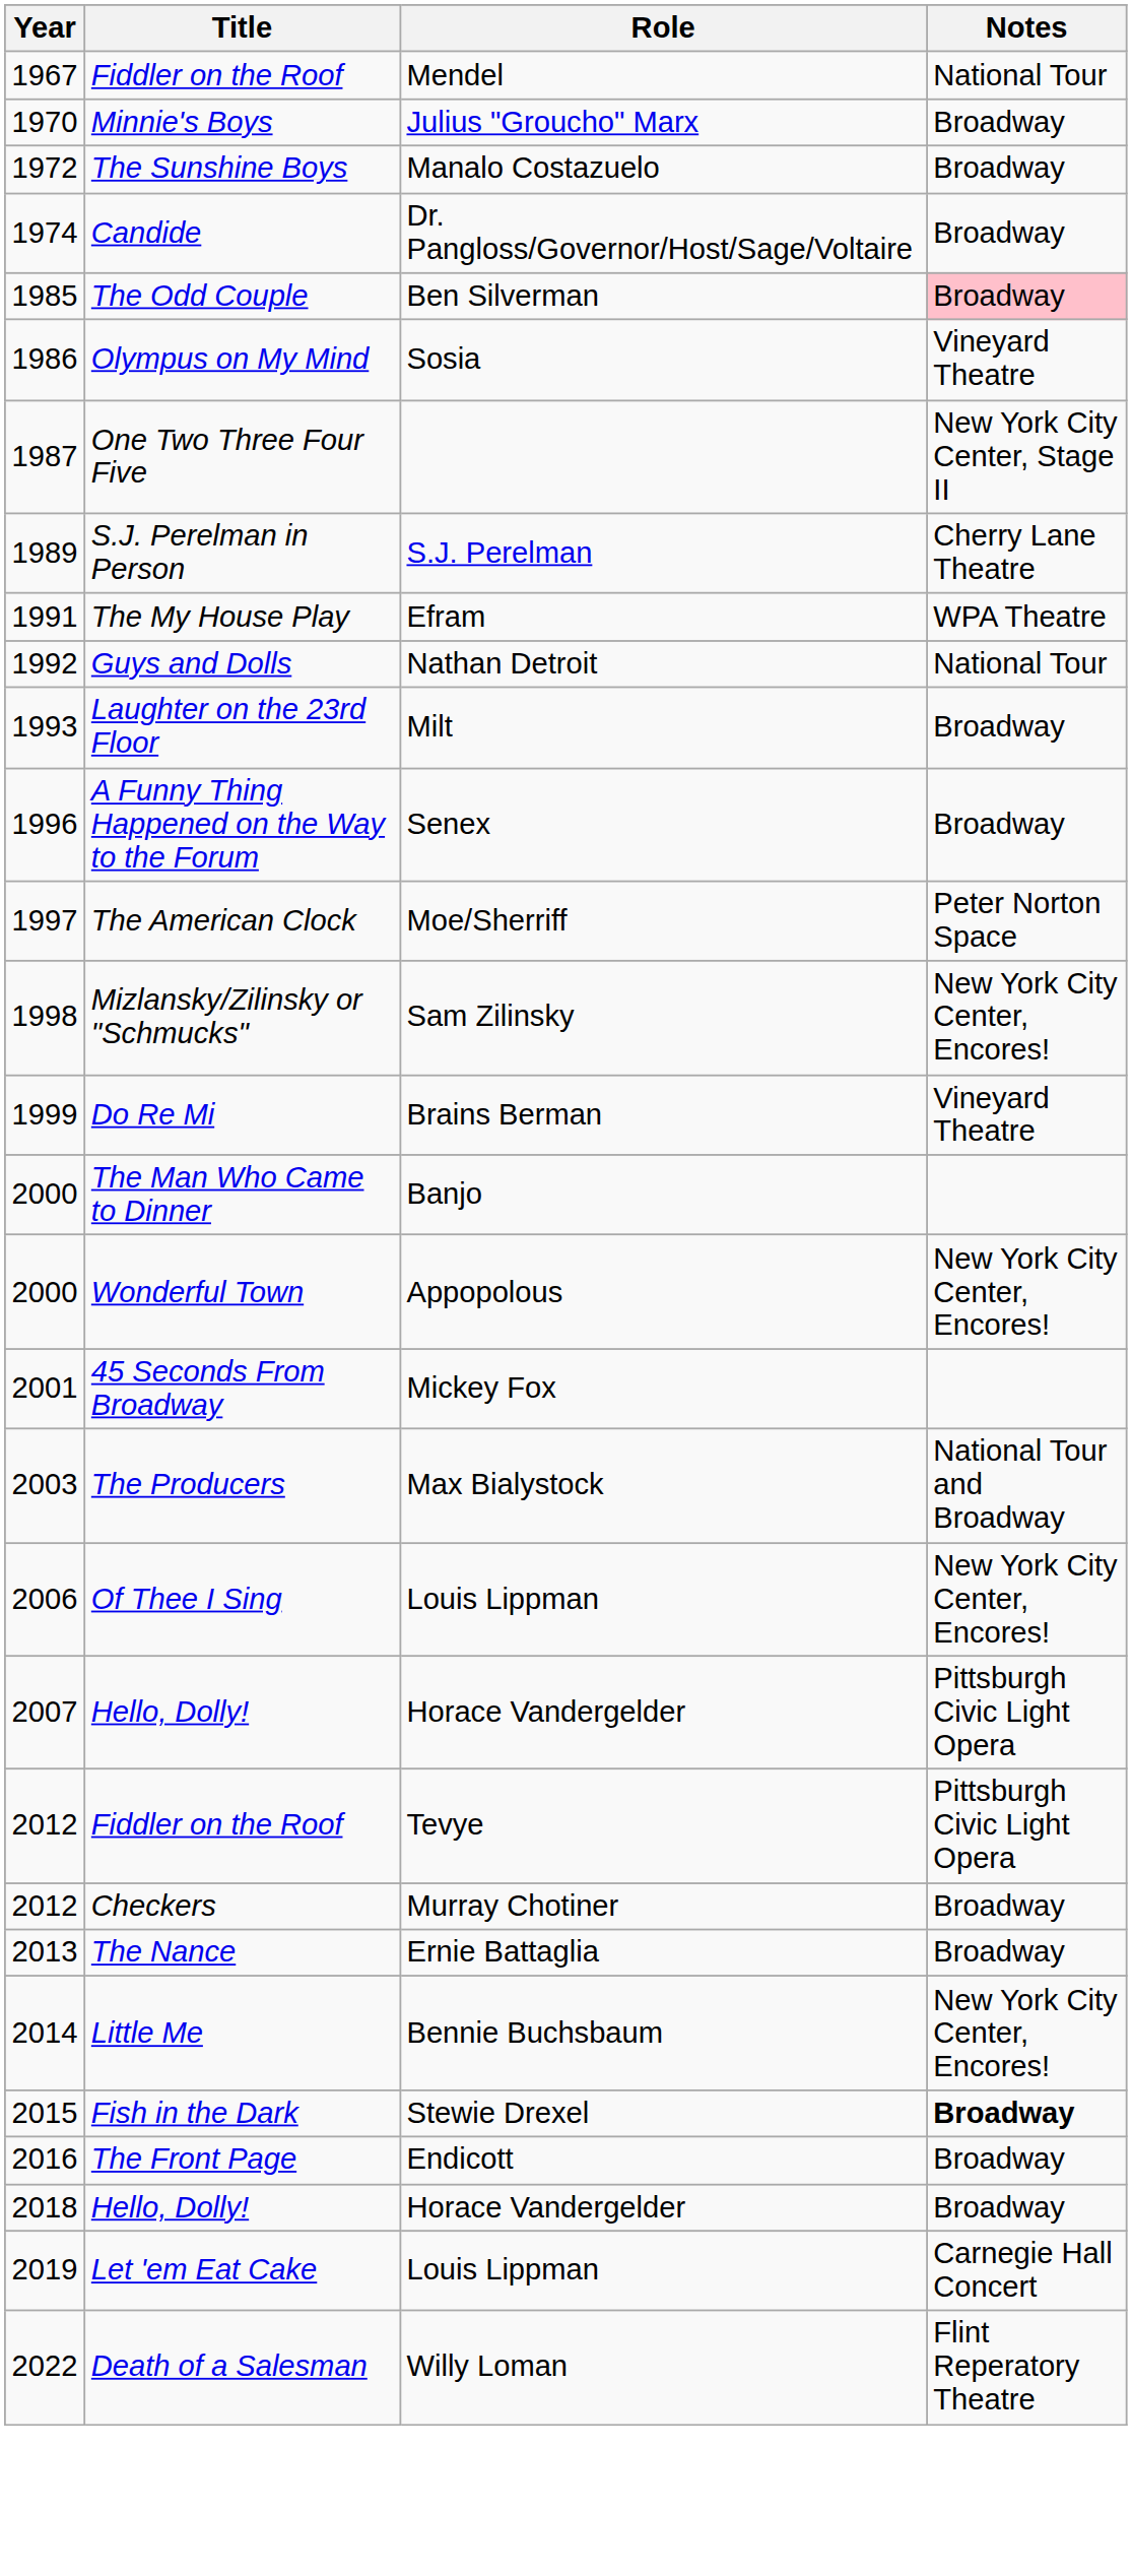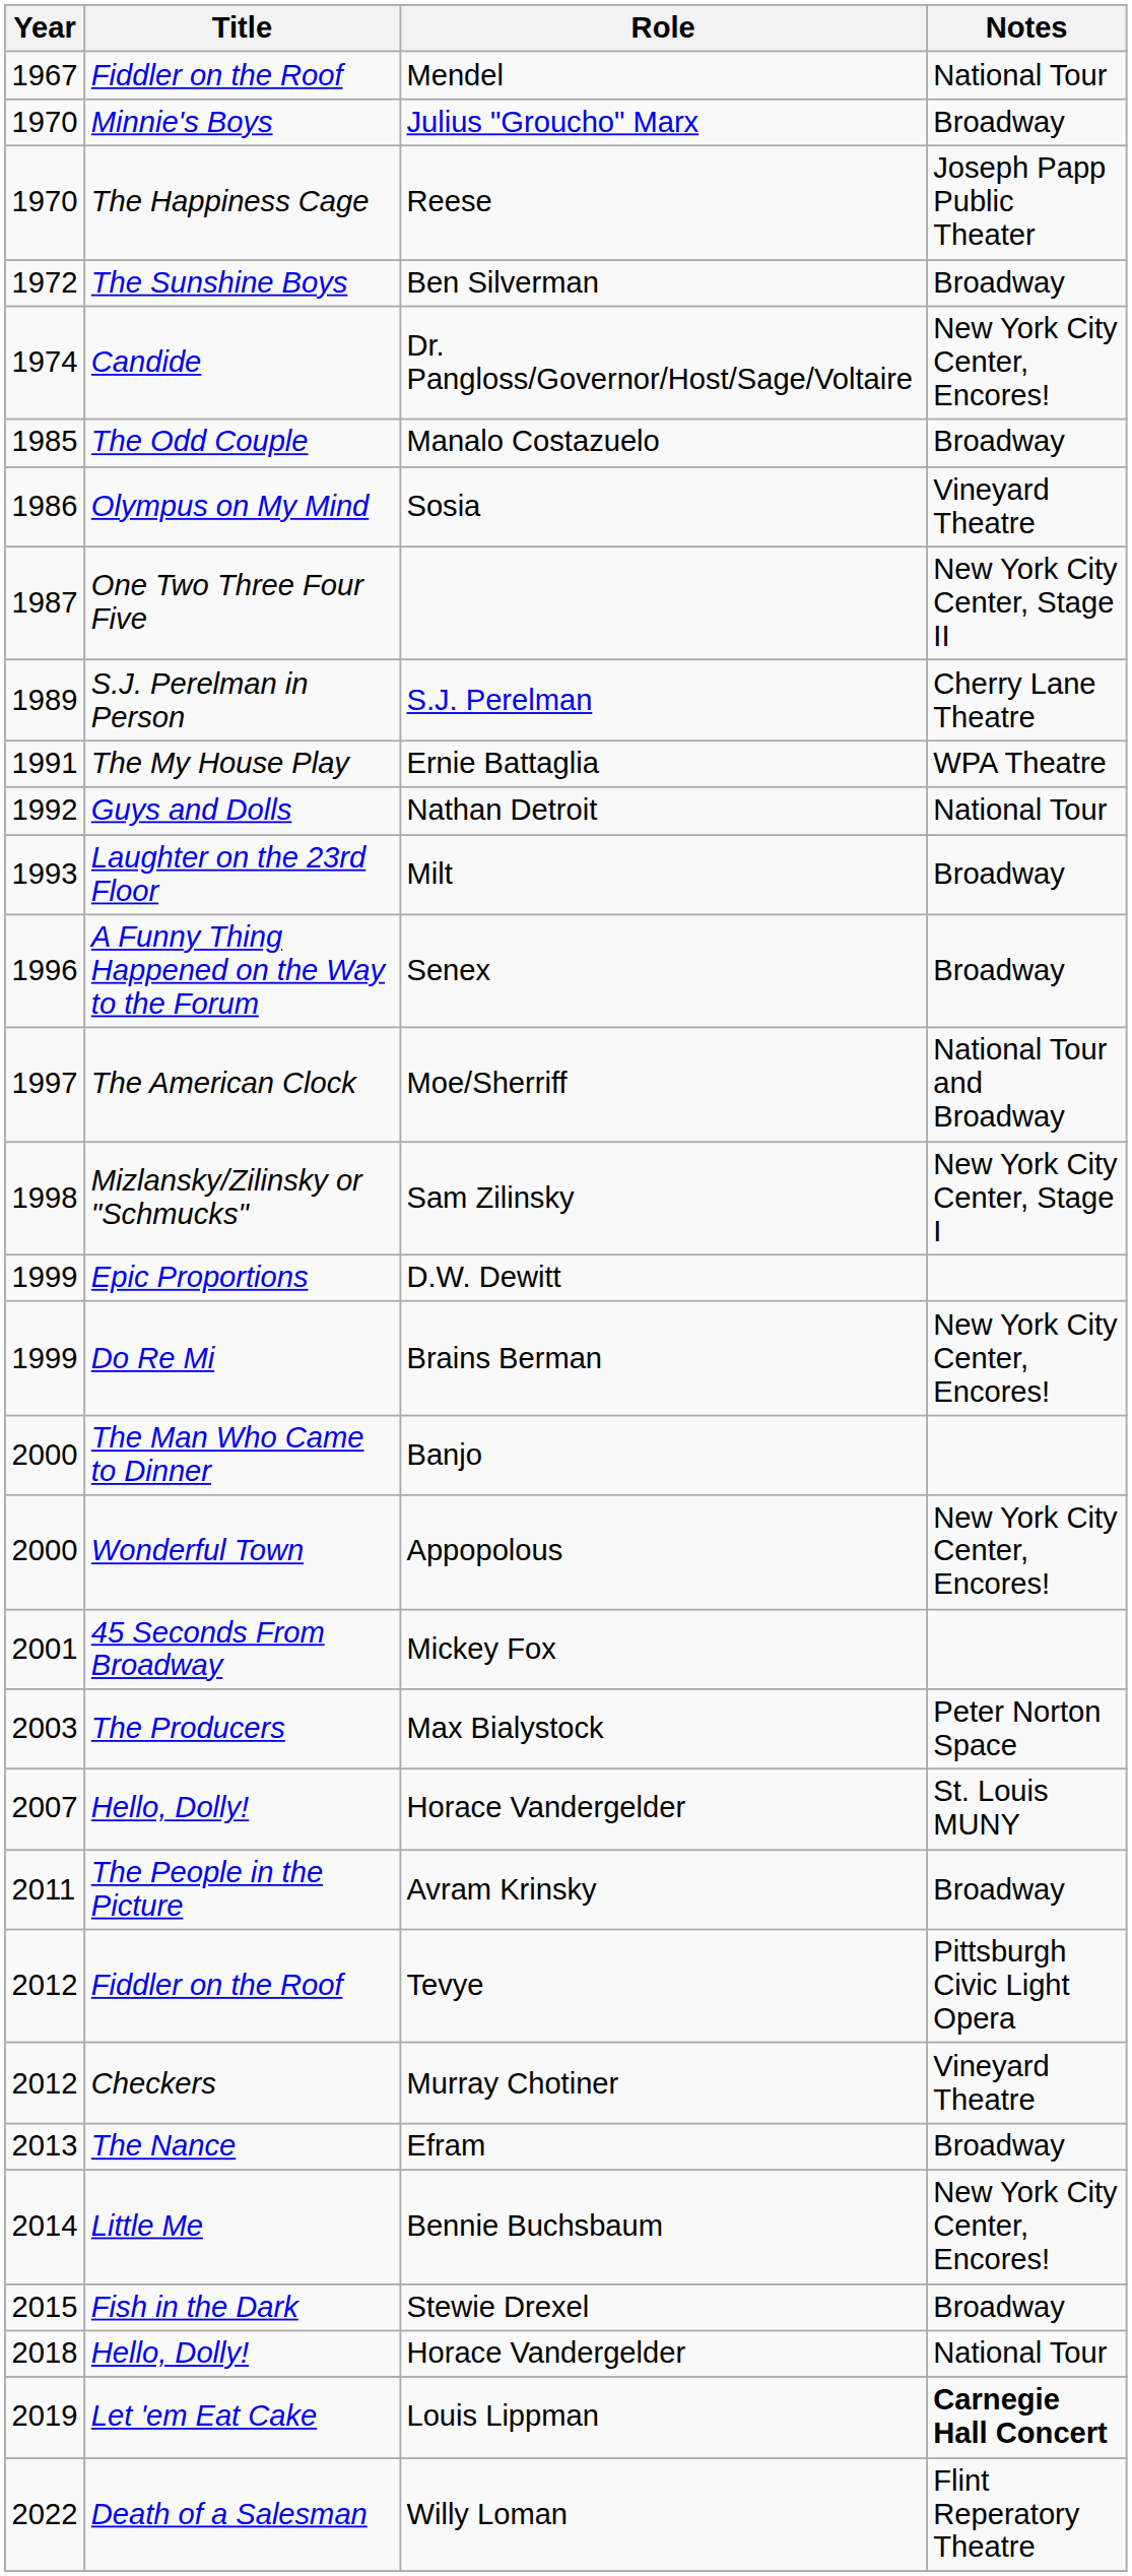 <table class="wikitable plainrowheaders sortable">
 <tr>
 <th scope="col">Year</th>
 <th scope="col">Title</th>
 <th scope="col">Role</th>
 <th class="unsortable">Notes</th>
 </tr>
 <tr>
 <td>1967</td>
 <td><em><a href='#'>Fiddler on the Roof</a></em></td>
 <td>Mendel</td>
 <td>National Tour</td>
 </tr>
 <tr>
 <td>1970</td>
 <td><em><a href='#'>Minnie's Boys</a></em></td>
 <td><a href='#'>Julius "Groucho" Marx</a></td>
 <td>Broadway</td>
 </tr>
 <tr>
+<td>1970</td>
+<td><em>The Happiness Cage</em></td>
+<td>Reese</td>
+<td>Joseph Papp Public Theater</td>
+</tr>
+<tr>
 <td>1972</td>
 <td><em><a href='#'>The Sunshine Boys</a></em></td>
-<td>Manalo Costazuelo</td>
+<td>Ben Silverman</td>
 <td>Broadway</td>
 </tr>
 <tr>
 <td>1974</td>
 <td><em><a href='#'>Candide</a></em></td>
 <td>Dr. Pangloss/Governor/Host/Sage/Voltaire</td>
-<td>Broadway</td>
+<td>New York City Center, Encores!</td>
 </tr>
 <tr>
 <td>1985</td>
 <td><em><a href='#'>The Odd Couple</a></em></td>
-<td>Ben Silverman</td>
-<td style="background: pink;">Broadway</td>
+<td>Manalo Costazuelo</td>
+<td>Broadway</td>
 </tr>
 <tr>
 <td>1986</td>
 <td><em><a href='#'>Olympus on My Mind</a></em></td>
 <td>Sosia</td>
 <td>Vineyard Theatre</td>
 </tr>
 <tr>
 <td>1987</td>
 <td><em>One Two Three Four Five</em></td>
 <td></td>
 <td>New York City Center, Stage II</td>
 </tr>
 <tr>
 <td>1989</td>
 <td><em>S.J. Perelman in Person</em></td>
 <td><a href='#'>S.J. Perelman</a></td>
 <td>Cherry Lane Theatre</td>
 </tr>
 <tr>
 <td>1991</td>
 <td><em>The My House Play</em></td>
-<td>Efram</td>
+<td>Ernie Battaglia</td>
 <td>WPA Theatre</td>
 </tr>
 <tr>
 <td>1992</td>
 <td><em><a href='#'>Guys and Dolls</a></em></td>
 <td>Nathan Detroit</td>
 <td>National Tour</td>
 </tr>
 <tr>
 <td>1993</td>
 <td><em><a href='#'>Laughter on the 23rd Floor</a></em></td>
 <td>Milt</td>
 <td>Broadway</td>
 </tr>
 <tr>
 <td>1996</td>
 <td><em><a href='#'>A Funny Thing Happened on the Way to the Forum</a></em></td>
 <td>Senex</td>
 <td>Broadway</td>
 </tr>
 <tr>
 <td>1997</td>
 <td><em>The American Clock</em></td>
 <td>Moe/Sherriff</td>
-<td>Peter Norton Space</td>
+<td>National Tour and Broadway</td>
 </tr>
 <tr>
 <td>1998</td>
 <td><em>Mizlansky/Zilinsky or "Schmucks"</em></td>
 <td>Sam Zilinsky</td>
-<td>New York City Center, Encores!</td>
+<td>New York City Center, Stage I</td>
+</tr>
+<tr>
+<td>1999</td>
+<td><em><a href='#'>Epic Proportions</a></em></td>
+<td>D.W. Dewitt</td>
+<td></td>
 </tr>
 <tr>
 <td>1999</td>
 <td><em><a href='#'>Do Re Mi</a></em></td>
 <td>Brains Berman</td>
-<td>Vineyard Theatre</td>
+<td>New York City Center, Encores!</td>
 </tr>
 <tr>
 <td>2000</td>
 <td><em><a href='#'>The Man Who Came to Dinner</a></em></td>
 <td>Banjo</td>
 <td></td>
 </tr>
 <tr>
 <td>2000</td>
 <td><em><a href='#'>Wonderful Town</a></em></td>
 <td>Appopolous</td>
 <td>New York City Center, Encores!</td>
 </tr>
 <tr>
 <td>2001</td>
 <td><em><a href='#'>45 Seconds From Broadway</a></em></td>
 <td>Mickey Fox</td>
 <td></td>
 </tr>
 <tr>
 <td>2003</td>
 <td><em><a href='#'>The Producers</a></em></td>
 <td>Max Bialystock</td>
-<td>National Tour and Broadway</td>
-</tr>
-<tr>
-<td>2006</td>
-<td><em><a href='#'>Of Thee I Sing</a></em></td>
-<td>Louis Lippman</td>
-<td>New York City Center, Encores!</td>
+<td>Peter Norton Space</td>
 </tr>
 <tr>
 <td>2007</td>
 <td><em><a href='#'>Hello, Dolly!</a></em></td>
 <td>Horace Vandergelder</td>
-<td>Pittsburgh Civic Light Opera</td>
+<td>St. Louis MUNY</td>
+</tr>
+<tr>
+<td>2011</td>
+<td><em><a href='#'>The People in the Picture</a></em></td>
+<td>Avram Krinsky</td>
+<td>Broadway</td>
 </tr>
 <tr>
 <td>2012</td>
 <td><em><a href='#'>Fiddler on the Roof</a></em></td>
 <td>Tevye</td>
 <td>Pittsburgh Civic Light Opera</td>
 </tr>
 <tr>
 <td>2012</td>
 <td><em>Checkers</em></td>
 <td>Murray Chotiner</td>
-<td>Broadway</td>
+<td>Vineyard Theatre</td>
 </tr>
 <tr>
 <td>2013</td>
 <td><em><a href='#'>The Nance</a></em></td>
-<td>Ernie Battaglia</td>
+<td>Efram</td>
 <td>Broadway</td>
 </tr>
 <tr>
 <td>2014</td>
 <td><em><a href='#'>Little Me</a></em></td>
 <td>Bennie Buchsbaum</td>
 <td>New York City Center, Encores!</td>
 </tr>
 <tr>
 <td>2015</td>
 <td><em><a href='#'>Fish in the Dark</a></em></td>
 <td>Stewie Drexel</td>
-<td><strong>Broadway</strong></td>
-</tr>
-<tr>
-<td>2016</td>
-<td><em><a href='#'>The Front Page</a></em></td>
-<td>Endicott</td>
 <td>Broadway</td>
 </tr>
 <tr>
 <td>2018</td>
 <td><em><a href='#'>Hello, Dolly!</a></em></td>
 <td>Horace Vandergelder</td>
-<td>Broadway</td>
+<td>National Tour</td>
 </tr>
 <tr>
 <td>2019</td>
 <td><em><a href='#'>Let 'em Eat Cake</a></em></td>
 <td>Louis Lippman</td>
-<td>Carnegie Hall Concert</td>
+<td><strong>Carnegie Hall Concert</strong></td>
 </tr>
 <tr>
 <td>2022</td>
 <td><em><a href='#'>Death of a Salesman</a></em></td>
 <td>Willy Loman</td>
 <td>Flint Reperatory Theatre</td>
 </tr>
 </table>
